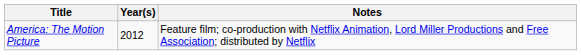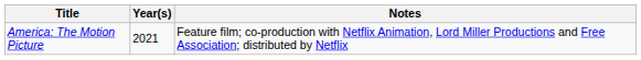 <table class="wikitable sortable">
 <tr>
 <th>Title</th>
 <th>Year(s)</th>
 <th class="unsortable">Notes</th>
 </tr>
 <tr>
 <td><em><a href='#'>America: The Motion Picture</a></em></td>
-<td>2012</td>
+<td>2021</td>
 <td>Feature film; co-production with <a href='#'>Netflix Animation</a>, <a href='#'>Lord Miller Productions</a> and <a href='#'>Free Association</a>; distributed by <a href='#'>Netflix</a></td>
 </tr>
 </table>
